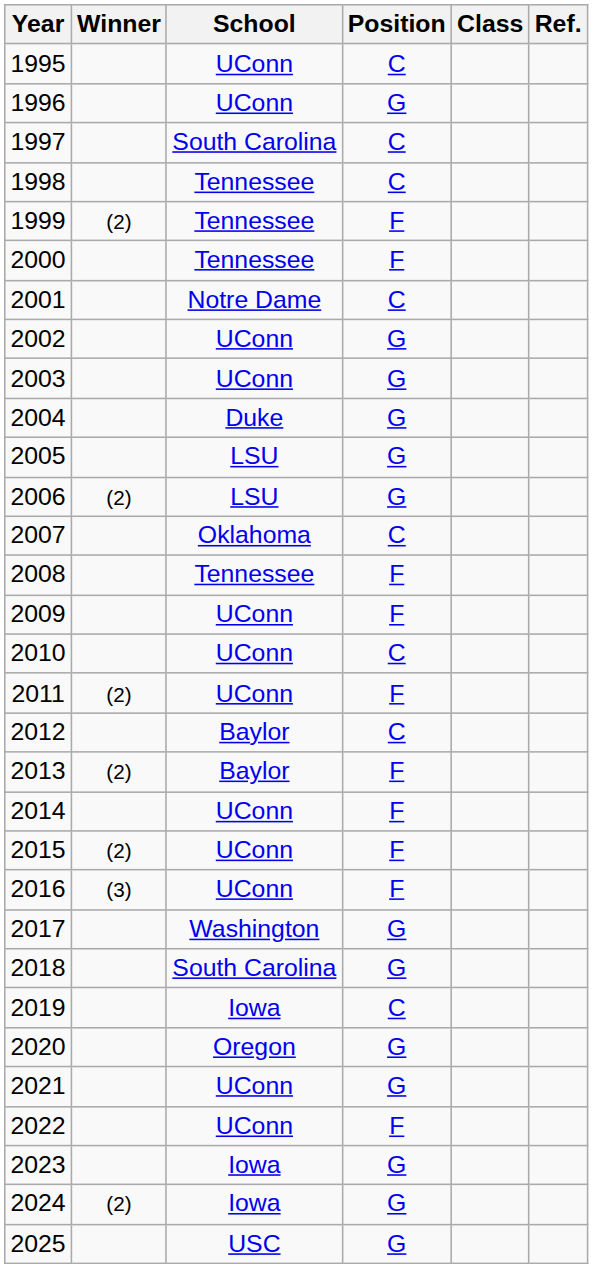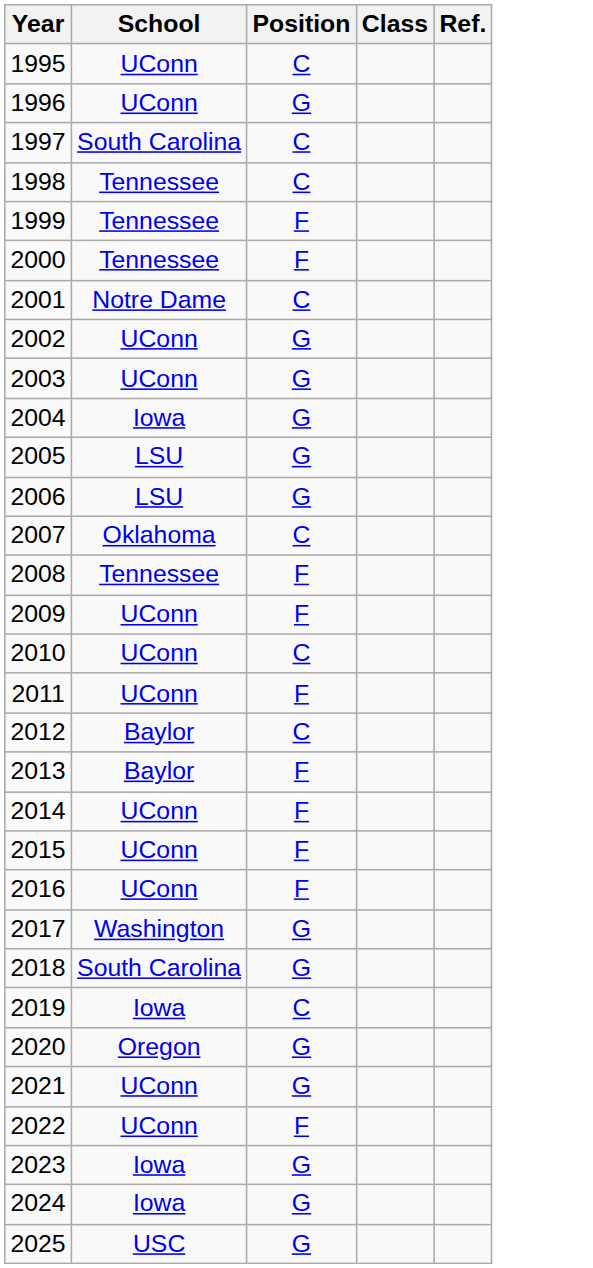 <table class="wikitable sortable" style="text-align:center;">
 <tr>
 <th>Year</th>
-<th>Winner</th>
 <th>School</th>
 <th>Position</th>
 <th>Class</th>
 <th>Ref.</th>
 </tr>
 <tr>
 <td>1995</td>
-<td></td>
 <td><a href='#'>UConn</a></td>
 <td><a href='#'>C</a></td>
 <td></td>
 <td></td>
 </tr>
 <tr>
 <td>1996</td>
-<td></td>
 <td><a href='#'>UConn</a></td>
 <td><a href='#'>G</a></td>
 <td></td>
 <td></td>
 </tr>
 <tr>
 <td>1997</td>
-<td></td>
 <td><a href='#'>South Carolina</a></td>
 <td><a href='#'>C</a></td>
 <td></td>
 <td></td>
 </tr>
 <tr>
 <td>1998</td>
-<td></td>
 <td><a href='#'>Tennessee</a></td>
 <td><a href='#'>C</a></td>
 <td></td>
 <td></td>
 </tr>
 <tr>
 <td>1999</td>
-<td> <small>(2)</small></td>
 <td><a href='#'>Tennessee</a></td>
 <td><a href='#'>F</a></td>
 <td></td>
 <td></td>
 </tr>
 <tr>
 <td>2000</td>
-<td></td>
 <td><a href='#'>Tennessee</a></td>
 <td><a href='#'>F</a></td>
 <td></td>
 <td></td>
 </tr>
 <tr>
 <td>2001</td>
-<td></td>
 <td><a href='#'>Notre Dame</a></td>
 <td><a href='#'>C</a></td>
 <td></td>
 <td></td>
 </tr>
 <tr>
 <td>2002</td>
-<td></td>
 <td><a href='#'>UConn</a></td>
 <td><a href='#'>G</a></td>
 <td></td>
 <td></td>
 </tr>
 <tr>
 <td>2003</td>
-<td></td>
 <td><a href='#'>UConn</a></td>
 <td><a href='#'>G</a></td>
 <td></td>
 <td></td>
 </tr>
 <tr>
 <td>2004</td>
-<td></td>
-<td><a href='#'>Duke</a></td>
+<td><a href='#'>Iowa</a></td>
 <td><a href='#'>G</a></td>
 <td></td>
 <td></td>
 </tr>
 <tr>
 <td>2005</td>
-<td></td>
 <td><a href='#'>LSU</a></td>
 <td><a href='#'>G</a></td>
 <td></td>
 <td></td>
 </tr>
 <tr>
 <td>2006</td>
-<td> <small>(2)</small></td>
 <td><a href='#'>LSU</a></td>
 <td><a href='#'>G</a></td>
 <td></td>
 <td></td>
 </tr>
 <tr>
 <td>2007</td>
-<td></td>
 <td><a href='#'>Oklahoma</a></td>
 <td><a href='#'>C</a></td>
 <td></td>
 <td></td>
 </tr>
 <tr>
 <td>2008</td>
-<td></td>
 <td><a href='#'>Tennessee</a></td>
 <td><a href='#'>F</a></td>
 <td></td>
 <td></td>
 </tr>
 <tr>
 <td>2009</td>
-<td></td>
 <td><a href='#'>UConn</a></td>
 <td><a href='#'>F</a></td>
 <td></td>
 <td></td>
 </tr>
 <tr>
 <td>2010</td>
-<td></td>
 <td><a href='#'>UConn</a></td>
 <td><a href='#'>C</a></td>
 <td></td>
 <td></td>
 </tr>
 <tr>
 <td>2011</td>
-<td> <small>(2)</small></td>
 <td><a href='#'>UConn</a></td>
 <td><a href='#'>F</a></td>
 <td></td>
 <td></td>
 </tr>
 <tr>
 <td>2012</td>
-<td></td>
 <td><a href='#'>Baylor</a></td>
 <td><a href='#'>C</a></td>
 <td></td>
 <td></td>
 </tr>
 <tr>
 <td>2013</td>
-<td> <small>(2)</small></td>
 <td><a href='#'>Baylor</a></td>
 <td><a href='#'>F</a></td>
 <td></td>
 <td></td>
 </tr>
 <tr>
 <td>2014</td>
-<td></td>
 <td><a href='#'>UConn</a></td>
 <td><a href='#'>F</a></td>
 <td></td>
 <td></td>
 </tr>
 <tr>
 <td>2015</td>
-<td> <small>(2)</small></td>
 <td><a href='#'>UConn</a></td>
 <td><a href='#'>F</a></td>
 <td></td>
 <td></td>
 </tr>
 <tr>
 <td>2016</td>
-<td> <small>(3)</small></td>
 <td><a href='#'>UConn</a></td>
 <td><a href='#'>F</a></td>
 <td></td>
 <td></td>
 </tr>
 <tr>
 <td>2017</td>
-<td></td>
 <td><a href='#'>Washington</a></td>
 <td><a href='#'>G</a></td>
 <td></td>
 <td></td>
 </tr>
 <tr>
 <td>2018</td>
-<td></td>
 <td><a href='#'>South Carolina</a></td>
 <td><a href='#'>G</a></td>
 <td></td>
 <td></td>
 </tr>
 <tr>
 <td>2019</td>
-<td></td>
 <td><a href='#'>Iowa</a></td>
 <td><a href='#'>C</a></td>
 <td></td>
 <td></td>
 </tr>
 <tr>
 <td>2020</td>
-<td></td>
 <td><a href='#'>Oregon</a></td>
 <td><a href='#'>G</a></td>
 <td></td>
 <td></td>
 </tr>
 <tr>
 <td>2021</td>
-<td></td>
 <td><a href='#'>UConn</a></td>
 <td><a href='#'>G</a></td>
 <td></td>
 <td></td>
 </tr>
 <tr>
 <td>2022</td>
-<td></td>
 <td><a href='#'>UConn</a></td>
 <td><a href='#'>F</a></td>
 <td></td>
 <td></td>
 </tr>
 <tr>
 <td>2023</td>
-<td></td>
 <td><a href='#'>Iowa</a></td>
 <td><a href='#'>G</a></td>
 <td></td>
 <td></td>
 </tr>
 <tr>
 <td>2024</td>
-<td> <small>(2)</small></td>
 <td><a href='#'>Iowa</a></td>
 <td><a href='#'>G</a></td>
 <td></td>
 <td></td>
 </tr>
 <tr>
 <td>2025</td>
-<td></td>
 <td><a href='#'>USC</a></td>
 <td><a href='#'>G</a></td>
 <td></td>
 <td></td>
 </tr>
 </table>
